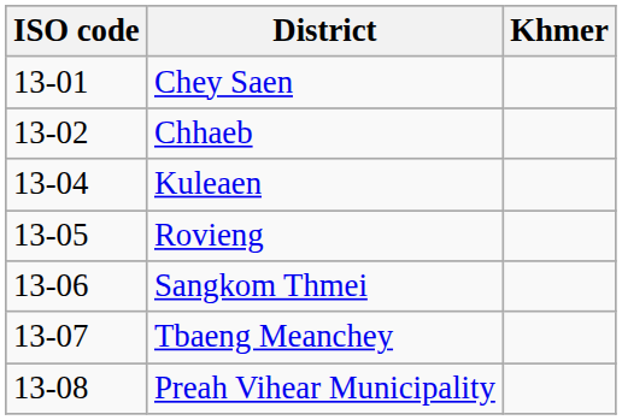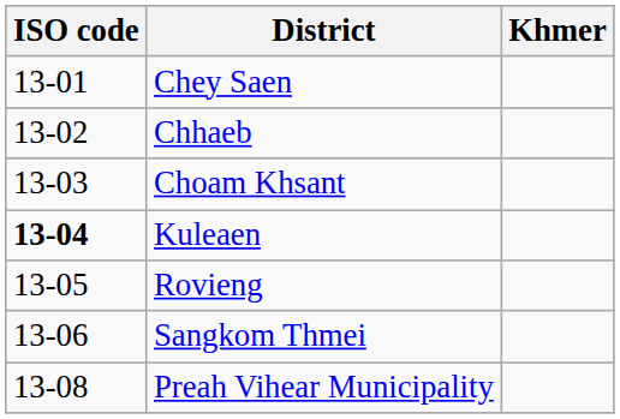 <table class="wikitable">
 <tr>
 <th>ISO code</th>
 <th>District</th>
 <th>Khmer</th>
 </tr>
 <tr>
 <td>13-01</td>
 <td><a href='#'>Chey Saen</a></td>
 <td></td>
 </tr>
 <tr>
 <td>13-02</td>
 <td><a href='#'>Chhaeb</a></td>
 <td></td>
 </tr>
 <tr>
-<td>13-04</td>
+<td>13-03</td>
+<td><a href='#'>Choam Khsant</a></td>
+<td></td>
+</tr>
+<tr>
+<td><strong>13-04</strong></td>
 <td><a href='#'>Kuleaen</a></td>
 <td></td>
 </tr>
 <tr>
 <td>13-05</td>
 <td><a href='#'>Rovieng</a></td>
 <td></td>
 </tr>
 <tr>
 <td>13-06</td>
 <td><a href='#'>Sangkom Thmei</a></td>
 <td></td>
 </tr>
 <tr>
-<td>13-07</td>
-<td><a href='#'>Tbaeng Meanchey</a></td>
-<td></td>
-</tr>
-<tr>
 <td>13-08</td>
 <td><a href='#'>Preah Vihear Municipality</a></td>
 <td></td>
 </tr>
 </table>
